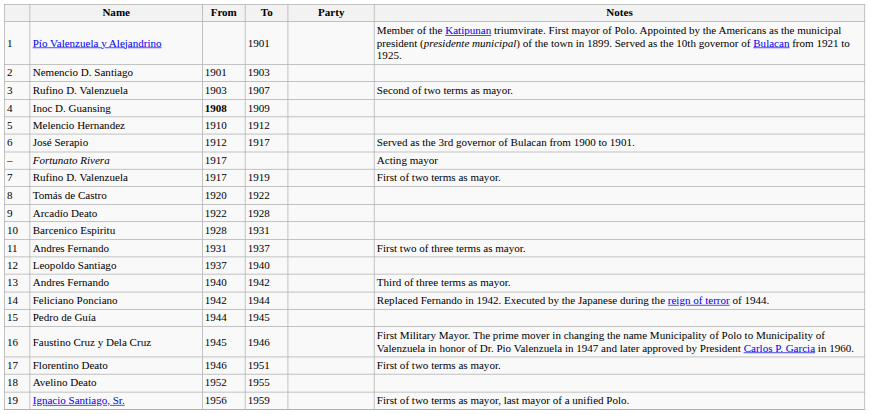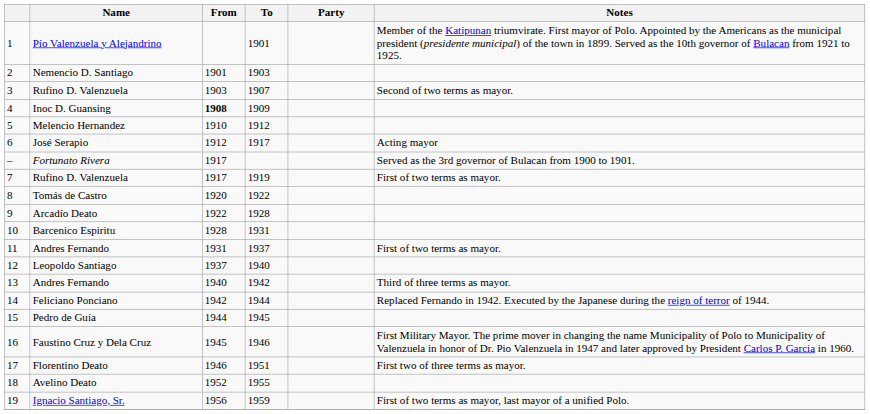 <table class="wikitable" style="float:center; ">
 <tr>
 <th width="3%"></th>
 <th width="20%">Name</th>
 <th width="5%" align="center">From</th>
 <th width="5%">To</th>
 <th width="10%">Party</th>
 <th>Notes</th>
 </tr>
 <tr>
 <td>1</td>
 <td><a href='#'>Pío Valenzuela y Alejandrino</a></td>
 <td></td>
 <td>1901</td>
 <td></td>
 <td>Member of the <a href='#'>Katipunan</a> triumvirate. First mayor of Polo. Appointed by the Americans as the municipal president (<em>presidente municipal</em>) of the town in 1899. Served as the 10th governor of <a href='#'>Bulacan</a> from 1921 to 1925.</td>
 </tr>
 <tr>
 <td>2</td>
 <td>Nemencio D. Santiago</td>
 <td>1901</td>
 <td>1903</td>
 <td></td>
 <td></td>
 </tr>
 <tr>
 <td>3</td>
 <td>Rufino D. Valenzuela</td>
 <td>1903</td>
 <td>1907</td>
 <td></td>
 <td>Second of two terms as mayor.</td>
 </tr>
 <tr>
 <td>4</td>
 <td>Inoc D. Guansing</td>
 <td><strong>1908</strong></td>
 <td>1909</td>
 <td></td>
 <td></td>
 </tr>
 <tr>
 <td>5</td>
 <td>Melencio Hernandez</td>
 <td>1910</td>
 <td>1912</td>
 <td></td>
 <td></td>
 </tr>
 <tr>
 <td>6</td>
 <td>José Serapio</td>
 <td>1912</td>
 <td>1917</td>
 <td></td>
-<td>Served as the 3rd governor of Bulacan from 1900 to 1901.</td>
+<td>Acting mayor</td>
 </tr>
 <tr>
 <td>–</td>
 <td><em>Fortunato Rivera</em></td>
 <td>1917</td>
 <td></td>
 <td></td>
-<td>Acting mayor</td>
+<td>Served as the 3rd governor of Bulacan from 1900 to 1901.</td>
 </tr>
 <tr>
 <td>7</td>
 <td>Rufino D. Valenzuela</td>
 <td>1917</td>
 <td>1919</td>
 <td></td>
 <td>First of two terms as mayor.</td>
 </tr>
 <tr>
 <td>8</td>
 <td>Tomás de Castro</td>
 <td>1920</td>
 <td>1922</td>
 <td></td>
 <td></td>
 </tr>
 <tr>
 <td>9</td>
 <td>Arcadío Deato</td>
 <td>1922</td>
 <td>1928</td>
 <td></td>
 <td></td>
 </tr>
 <tr>
 <td>10</td>
 <td>Barcenico Espiritu</td>
 <td>1928</td>
 <td>1931</td>
 <td></td>
 <td></td>
 </tr>
 <tr>
 <td>11</td>
 <td>Andres Fernando</td>
 <td>1931</td>
 <td>1937</td>
 <td></td>
-<td>First two of three terms as mayor.</td>
+<td>First of two terms as mayor.</td>
 </tr>
 <tr>
 <td>12</td>
 <td>Leopoldo Santiago</td>
 <td>1937</td>
 <td>1940</td>
 <td></td>
 <td></td>
 </tr>
 <tr>
 <td>13</td>
 <td>Andres Fernando</td>
 <td>1940</td>
 <td>1942</td>
 <td></td>
 <td>Third of three terms as mayor.</td>
 </tr>
 <tr>
 <td>14</td>
 <td>Feliciano Ponciano</td>
 <td>1942</td>
 <td>1944</td>
 <td></td>
 <td>Replaced Fernando in 1942. Executed by the Japanese during the <a href='#'>reign of terror</a> of 1944.</td>
 </tr>
 <tr>
 <td>15</td>
 <td>Pedro de Guía</td>
 <td>1944</td>
 <td>1945</td>
 <td></td>
 <td></td>
 </tr>
 <tr>
 <td>16</td>
 <td>Faustino Cruz y Dela Cruz</td>
 <td>1945</td>
 <td>1946</td>
 <td></td>
 <td>First Military Mayor. The prime mover in changing the name Municipality of Polo to Municipality of Valenzuela in honor of Dr. Pio Valenzuela in 1947 and later approved by President <a href='#'>Carlos P. Garcia</a> in 1960.</td>
 </tr>
 <tr>
 <td>17</td>
 <td>Florentino Deato</td>
 <td>1946</td>
 <td>1951</td>
 <td></td>
-<td>First of two terms as mayor.</td>
+<td>First two of three terms as mayor.</td>
 </tr>
 <tr>
 <td>18</td>
 <td>Avelino Deato</td>
 <td>1952</td>
 <td>1955</td>
 <td></td>
 <td></td>
 </tr>
 <tr>
 <td>19</td>
 <td><a href='#'>Ignacio Santiago, Sr.</a></td>
 <td>1956</td>
 <td>1959</td>
 <td></td>
 <td>First of two terms as mayor, last mayor of a unified Polo.</td>
 </tr>
 <tr>
 </tr>
 </table>
